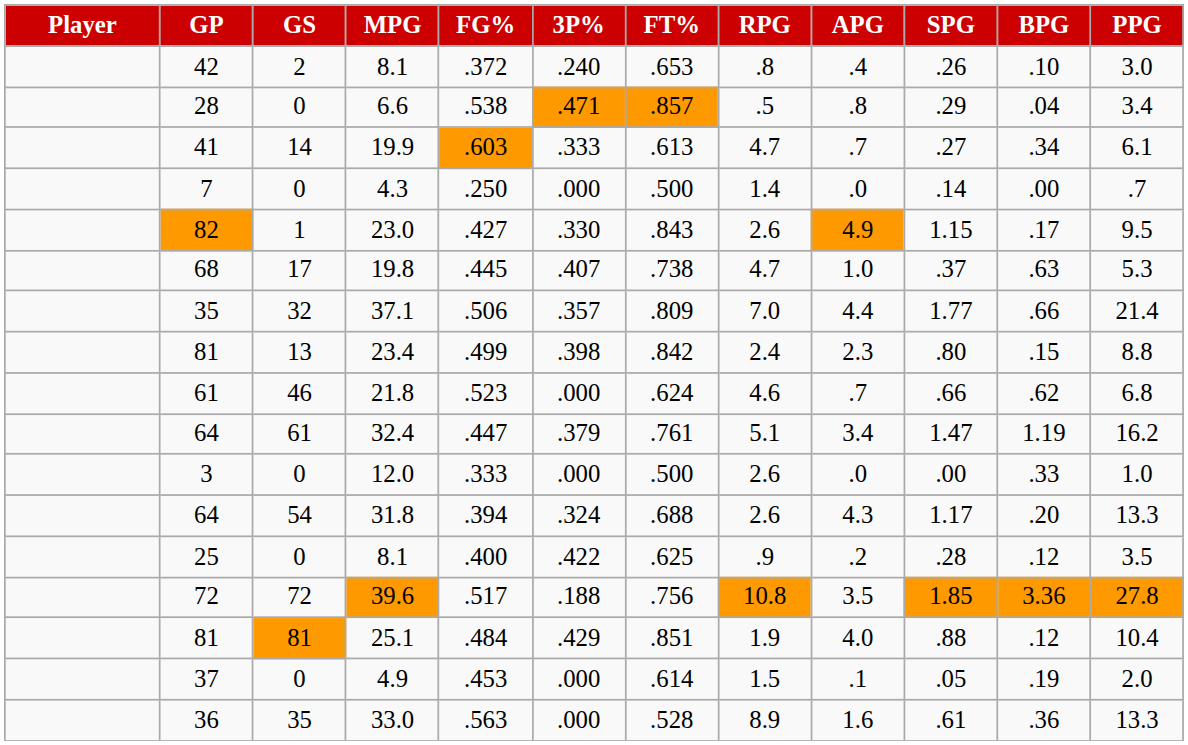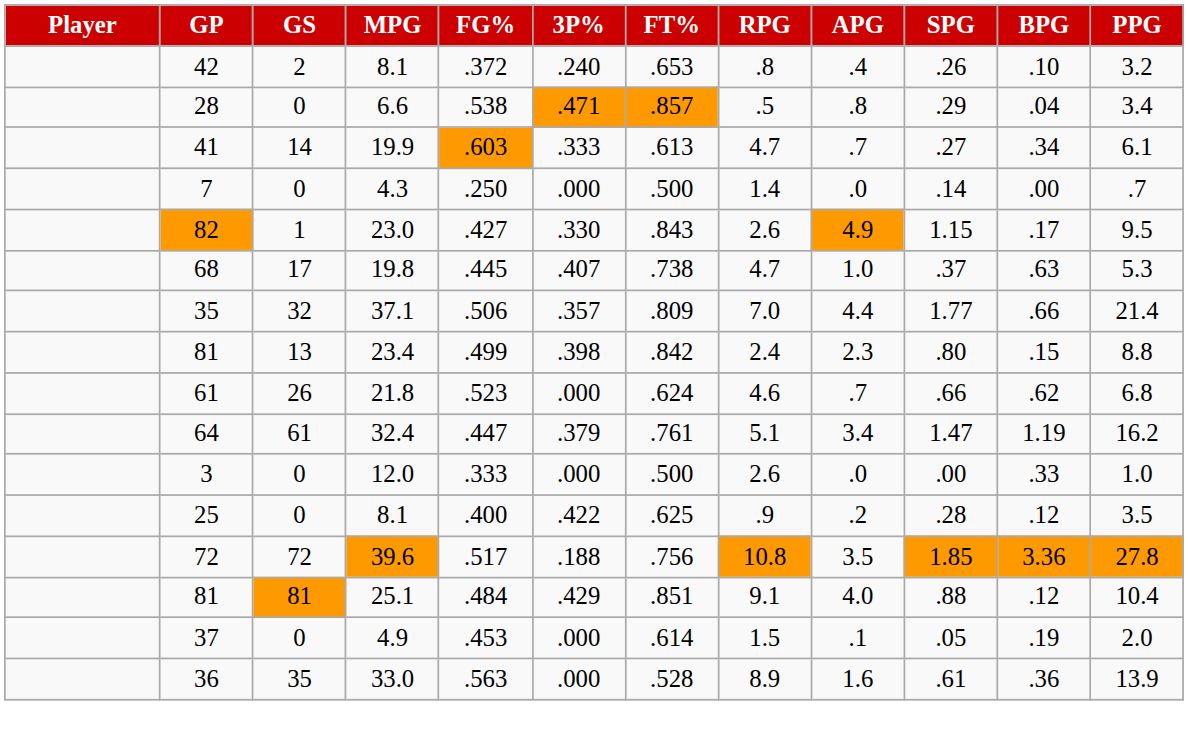 <table class="wikitable sortable" style="font-size:90%; text-align:center; white-space:nowrap;">
 <tr>
 <th style="background:#cc0000;color:white;" width="10%">Player</th>
 <th style="background:#cc0000;color:white;" width="6%">GP</th>
 <th style="background:#cc0000;color:white;" width="6%">GS</th>
 <th style="background:#cc0000;color:white;" width="6%">MPG</th>
 <th style="background:#cc0000;color:white;" width="6%">FG%</th>
 <th style="background:#cc0000;color:white;" width="6%">3P%</th>
 <th style="background:#cc0000;color:white;" width="6%">FT%</th>
 <th style="background:#cc0000;color:white;" width="6%">RPG</th>
 <th style="background:#cc0000;color:white;" width="6%">APG</th>
 <th style="background:#cc0000;color:white;" width="6%">SPG</th>
 <th style="background:#cc0000;color:white;" width="6%">BPG</th>
 <th style="background:#cc0000;color:white;" width="6%">PPG</th>
 </tr>
 <tr>
 <td></td>
 <td>42</td>
 <td>2</td>
 <td>8.1</td>
 <td>.372</td>
 <td>.240</td>
 <td>.653</td>
 <td>.8</td>
 <td>.4</td>
 <td>.26</td>
 <td>.10</td>
-<td>3.0</td>
+<td>3.2</td>
 </tr>
 <tr>
 <td></td>
 <td>28</td>
 <td>0</td>
 <td>6.6</td>
 <td>.538</td>
 <td style="background:#ff9900;color:black;">.471</td>
 <td style="background:#ff9900;color:black;">.857</td>
 <td>.5</td>
 <td>.8</td>
 <td>.29</td>
 <td>.04</td>
 <td>3.4</td>
 </tr>
 <tr>
 <td></td>
 <td>41</td>
 <td>14</td>
 <td>19.9</td>
 <td style="background:#ff9900;color:black;">.603</td>
 <td>.333</td>
 <td>.613</td>
 <td>4.7</td>
 <td>.7</td>
 <td>.27</td>
 <td>.34</td>
 <td>6.1</td>
 </tr>
 <tr>
 <td></td>
 <td>7</td>
 <td>0</td>
 <td>4.3</td>
 <td>.250</td>
 <td>.000</td>
 <td>.500</td>
 <td>1.4</td>
 <td>.0</td>
 <td>.14</td>
 <td>.00</td>
 <td>.7</td>
 </tr>
 <tr>
 <td></td>
 <td style="background:#ff9900;color:black;">82</td>
 <td>1</td>
 <td>23.0</td>
 <td>.427</td>
 <td>.330</td>
 <td>.843</td>
 <td>2.6</td>
 <td style="background:#ff9900;color:black;">4.9</td>
 <td>1.15</td>
 <td>.17</td>
 <td>9.5</td>
 </tr>
 <tr>
 <td></td>
 <td>68</td>
 <td>17</td>
 <td>19.8</td>
 <td>.445</td>
 <td>.407</td>
 <td>.738</td>
 <td>4.7</td>
 <td>1.0</td>
 <td>.37</td>
 <td>.63</td>
 <td>5.3</td>
 </tr>
 <tr>
 <td></td>
 <td>35</td>
 <td>32</td>
 <td>37.1</td>
 <td>.506</td>
 <td>.357</td>
 <td>.809</td>
 <td>7.0</td>
 <td>4.4</td>
 <td>1.77</td>
 <td>.66</td>
 <td>21.4</td>
 </tr>
 <tr>
 <td></td>
 <td>81</td>
 <td>13</td>
 <td>23.4</td>
 <td>.499</td>
 <td>.398</td>
 <td>.842</td>
 <td>2.4</td>
 <td>2.3</td>
 <td>.80</td>
 <td>.15</td>
 <td>8.8</td>
 </tr>
 <tr>
 <td></td>
 <td>61</td>
-<td>46</td>
+<td>26</td>
 <td>21.8</td>
 <td>.523</td>
 <td>.000</td>
 <td>.624</td>
 <td>4.6</td>
 <td>.7</td>
 <td>.66</td>
 <td>.62</td>
 <td>6.8</td>
 </tr>
 <tr>
 <td></td>
 <td>64</td>
 <td>61</td>
 <td>32.4</td>
 <td>.447</td>
 <td>.379</td>
 <td>.761</td>
 <td>5.1</td>
 <td>3.4</td>
 <td>1.47</td>
 <td>1.19</td>
 <td>16.2</td>
 </tr>
 <tr>
 <td></td>
 <td>3</td>
 <td>0</td>
 <td>12.0</td>
 <td>.333</td>
 <td>.000</td>
 <td>.500</td>
 <td>2.6</td>
 <td>.0</td>
 <td>.00</td>
 <td>.33</td>
 <td>1.0</td>
 </tr>
 <tr>
 <td></td>
-<td>64</td>
-<td>54</td>
-<td>31.8</td>
-<td>.394</td>
-<td>.324</td>
-<td>.688</td>
-<td>2.6</td>
-<td>4.3</td>
-<td>1.17</td>
-<td>.20</td>
-<td>13.3</td>
-</tr>
-<tr>
-<td></td>
 <td>25</td>
 <td>0</td>
 <td>8.1</td>
 <td>.400</td>
 <td>.422</td>
 <td>.625</td>
 <td>.9</td>
 <td>.2</td>
 <td>.28</td>
 <td>.12</td>
 <td>3.5</td>
 </tr>
 <tr>
 <td></td>
 <td>72</td>
 <td>72</td>
 <td style="background:#ff9900;color:black;">39.6</td>
 <td>.517</td>
 <td>.188</td>
 <td>.756</td>
 <td style="background:#ff9900;color:black;">10.8</td>
 <td>3.5</td>
 <td style="background:#ff9900;color:black;">1.85</td>
 <td style="background:#ff9900;color:black;">3.36</td>
 <td style="background:#ff9900;color:black;">27.8</td>
 </tr>
 <tr>
 <td></td>
 <td>81</td>
 <td style="background:#ff9900;color:black;">81</td>
 <td>25.1</td>
 <td>.484</td>
 <td>.429</td>
 <td>.851</td>
-<td>1.9</td>
+<td>9.1</td>
 <td>4.0</td>
 <td>.88</td>
 <td>.12</td>
 <td>10.4</td>
 </tr>
 <tr>
 <td></td>
 <td>37</td>
 <td>0</td>
 <td>4.9</td>
 <td>.453</td>
 <td>.000</td>
 <td>.614</td>
 <td>1.5</td>
 <td>.1</td>
 <td>.05</td>
 <td>.19</td>
 <td>2.0</td>
 </tr>
 <tr>
 <td></td>
 <td>36</td>
 <td>35</td>
 <td>33.0</td>
 <td>.563</td>
 <td>.000</td>
 <td>.528</td>
 <td>8.9</td>
 <td>1.6</td>
 <td>.61</td>
 <td>.36</td>
-<td>13.3</td>
+<td>13.9</td>
 </tr>
 </table>
